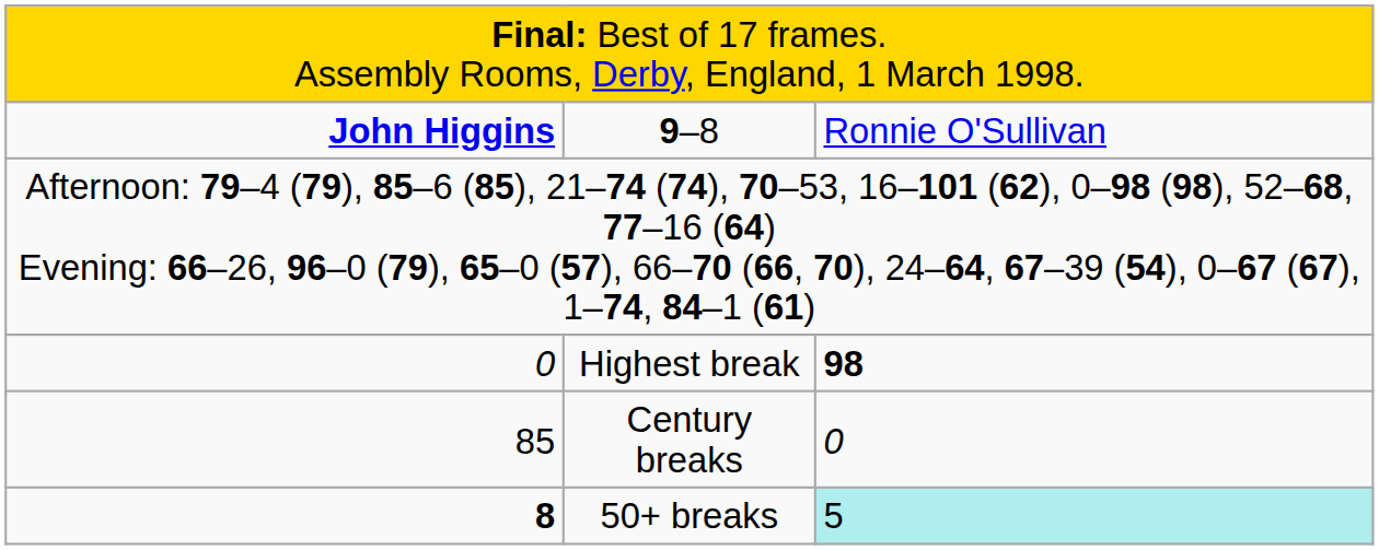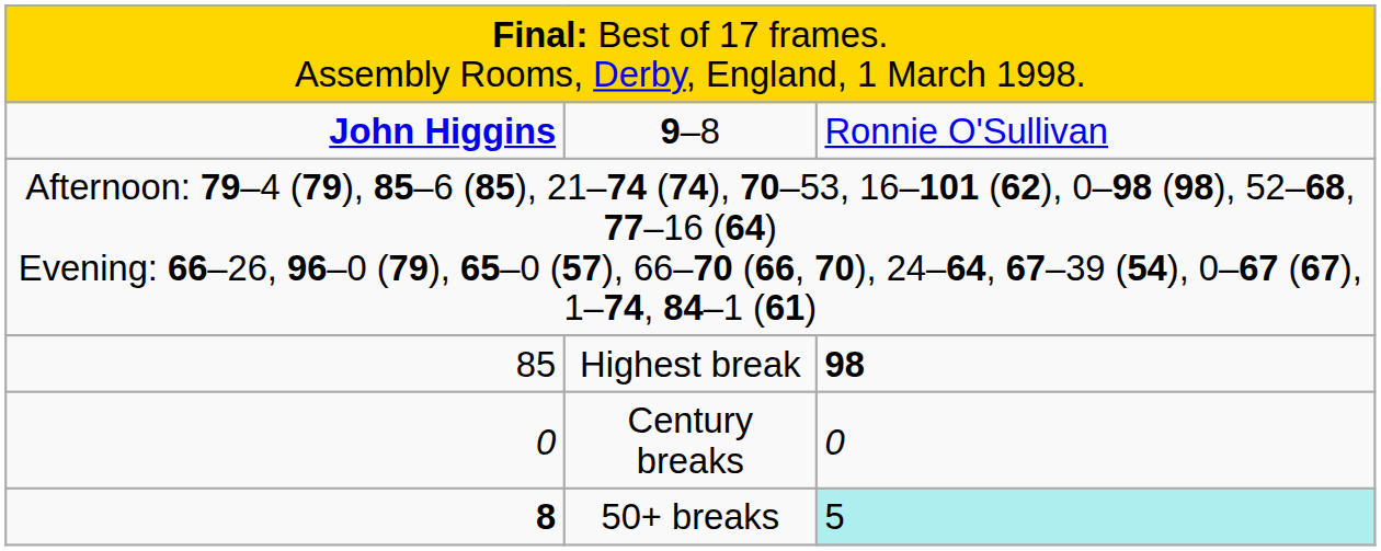 <table class="wikitable" style="font-size: 95%; margin: 1em auto 1em auto;">
 <tr>
 <td colspan="3" align="center" bgcolor="#ffd700"><strong>Final:</strong> Best of 17 frames.<br>Assembly Rooms, <a href='#'>Derby</a>, England, 1 March 1998.</td>
 </tr>
 <tr>
 <td width="230" align="right"><strong><a href='#'>John Higgins</a></strong> <br></td>
 <td width="100" align="center"><strong>9</strong>–8</td>
 <td width="230"><a href='#'>Ronnie O'Sullivan</a> <br></td>
 </tr>
 <tr>
 <td colspan="3" align="center" style="font-size: 100%">Afternoon: <strong>79</strong>–4 (<strong>79</strong>), <strong>85</strong>–6 (<strong>85</strong>), 21–<strong>74</strong> (<strong>74</strong>), <strong>70</strong>–53, 16–<strong>101</strong> (<strong>62</strong>), 0–<strong>98</strong> (<strong>98</strong>), 52–<strong>68</strong>, <strong>77</strong>–16 (<strong>64</strong>)<br>Evening: <strong>66</strong>–26, <strong>96</strong>–0 (<strong>79</strong>), <strong>65</strong>–0 (<strong>57</strong>), 66–<strong>70</strong> (<strong>66</strong>, <strong>70</strong>), 24–<strong>64</strong>, <strong>67</strong>–39 (<strong>54</strong>), 0–<strong>67</strong> (<strong>67</strong>), 1–<strong>74</strong>, <strong>84</strong>–1 (<strong>61</strong>)</td>
 </tr>
 <tr>
-<td align="right"><em>0</em></td>
+<td align="right">85</td>
 <td align="center">Highest break</td>
 <td><strong>98</strong></td>
 </tr>
 <tr>
-<td align="right">85</td>
+<td align="right"><em>0</em></td>
 <td align="center">Century breaks</td>
 <td><em>0</em></td>
 </tr>
 <tr>
 <td align="right"><strong>8</strong></td>
 <td align="center">50+ breaks</td>
 <td style="background: paleturquoise;">5</td>
 </tr>
 </table>
